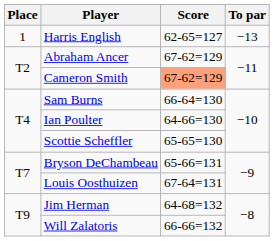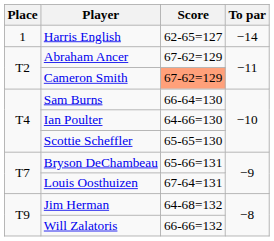 <table class="wikitable">
 <tr>
 <th>Place</th>
 <th>Player</th>
 <th>Score</th>
 <th>To par</th>
 </tr>
 <tr>
 <td align=center>1</td>
 <td> <a href='#'>Harris English</a></td>
 <td>62-65=127</td>
-<td align=center>−13</td>
+<td align=center>−14</td>
 </tr>
 <tr>
 <td align=center rowspan=2>T2</td>
 <td> <a href='#'>Abraham Ancer</a></td>
 <td>67-62=129</td>
 <td align=center rowspan=2>−11</td>
 </tr>
 <tr>
 <td> <a href='#'>Cameron Smith</a></td>
 <td style="background: lightsalmon;">67-62=129</td>
 </tr>
 <tr>
 <td align=center rowspan=3>T4</td>
 <td> <a href='#'>Sam Burns</a></td>
 <td>66-64=130</td>
 <td align=center rowspan=3>−10</td>
 </tr>
 <tr>
 <td> <a href='#'>Ian Poulter</a></td>
 <td>64-66=130</td>
 </tr>
 <tr>
 <td> <a href='#'>Scottie Scheffler</a></td>
 <td>65-65=130</td>
 </tr>
 <tr>
 <td align=center rowspan=2>T7</td>
 <td> <a href='#'>Bryson DeChambeau</a></td>
 <td>65-66=131</td>
 <td align=center rowspan=2>−9</td>
 </tr>
 <tr>
 <td> <a href='#'>Louis Oosthuizen</a></td>
 <td>67-64=131</td>
 </tr>
 <tr>
 <td align=center rowspan=2>T9</td>
 <td> <a href='#'>Jim Herman</a></td>
 <td>64-68=132</td>
 <td align=center rowspan=2>−8</td>
 </tr>
 <tr>
 <td> <a href='#'>Will Zalatoris</a></td>
 <td>66-66=132</td>
 </tr>
 </table>
